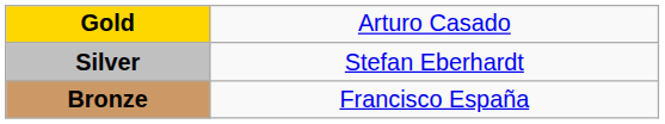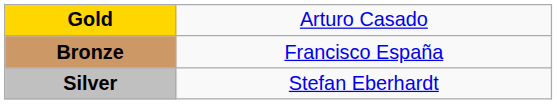 <table class="wikitable" style="text-align:center; " width="35%">
 <tr>
 <td bgcolor="gold"><strong>Gold</strong></td>
 <td><a href='#'>Arturo Casado</a><br>  <small><em></em></small></td>
 </tr>
 <tr>
+<td bgcolor="CC9966"><strong>Bronze</strong></td>
+<td><a href='#'>Francisco España</a><br>  <small><em></em></small></td>
+</tr>
+<tr>
 <td bgcolor="silver"><strong>Silver</strong></td>
 <td><a href='#'>Stefan Eberhardt</a><br>  <small><em></em></small></td>
 </tr>
-<tr>
-<td bgcolor="CC9966"><strong>Bronze</strong></td>
-<td><a href='#'>Francisco España</a><br>  <small><em></em></small></td>
-</tr>
 </table>
